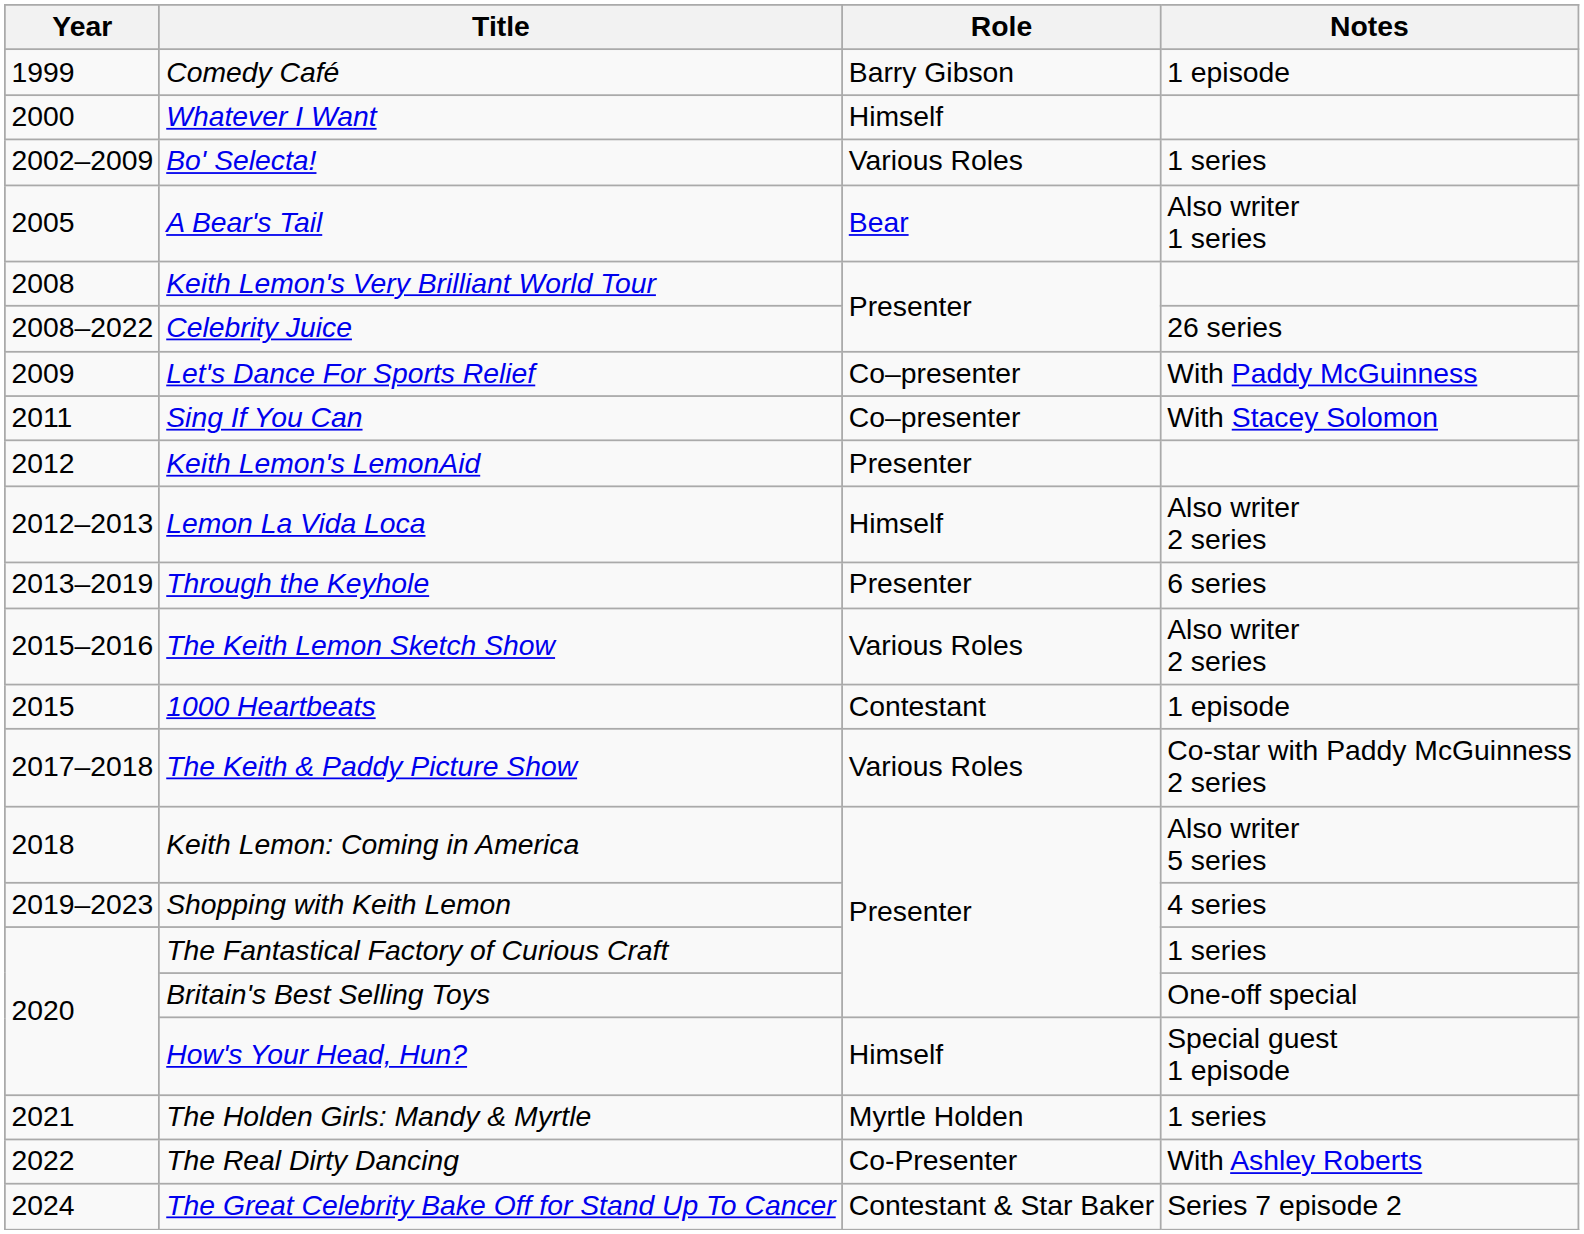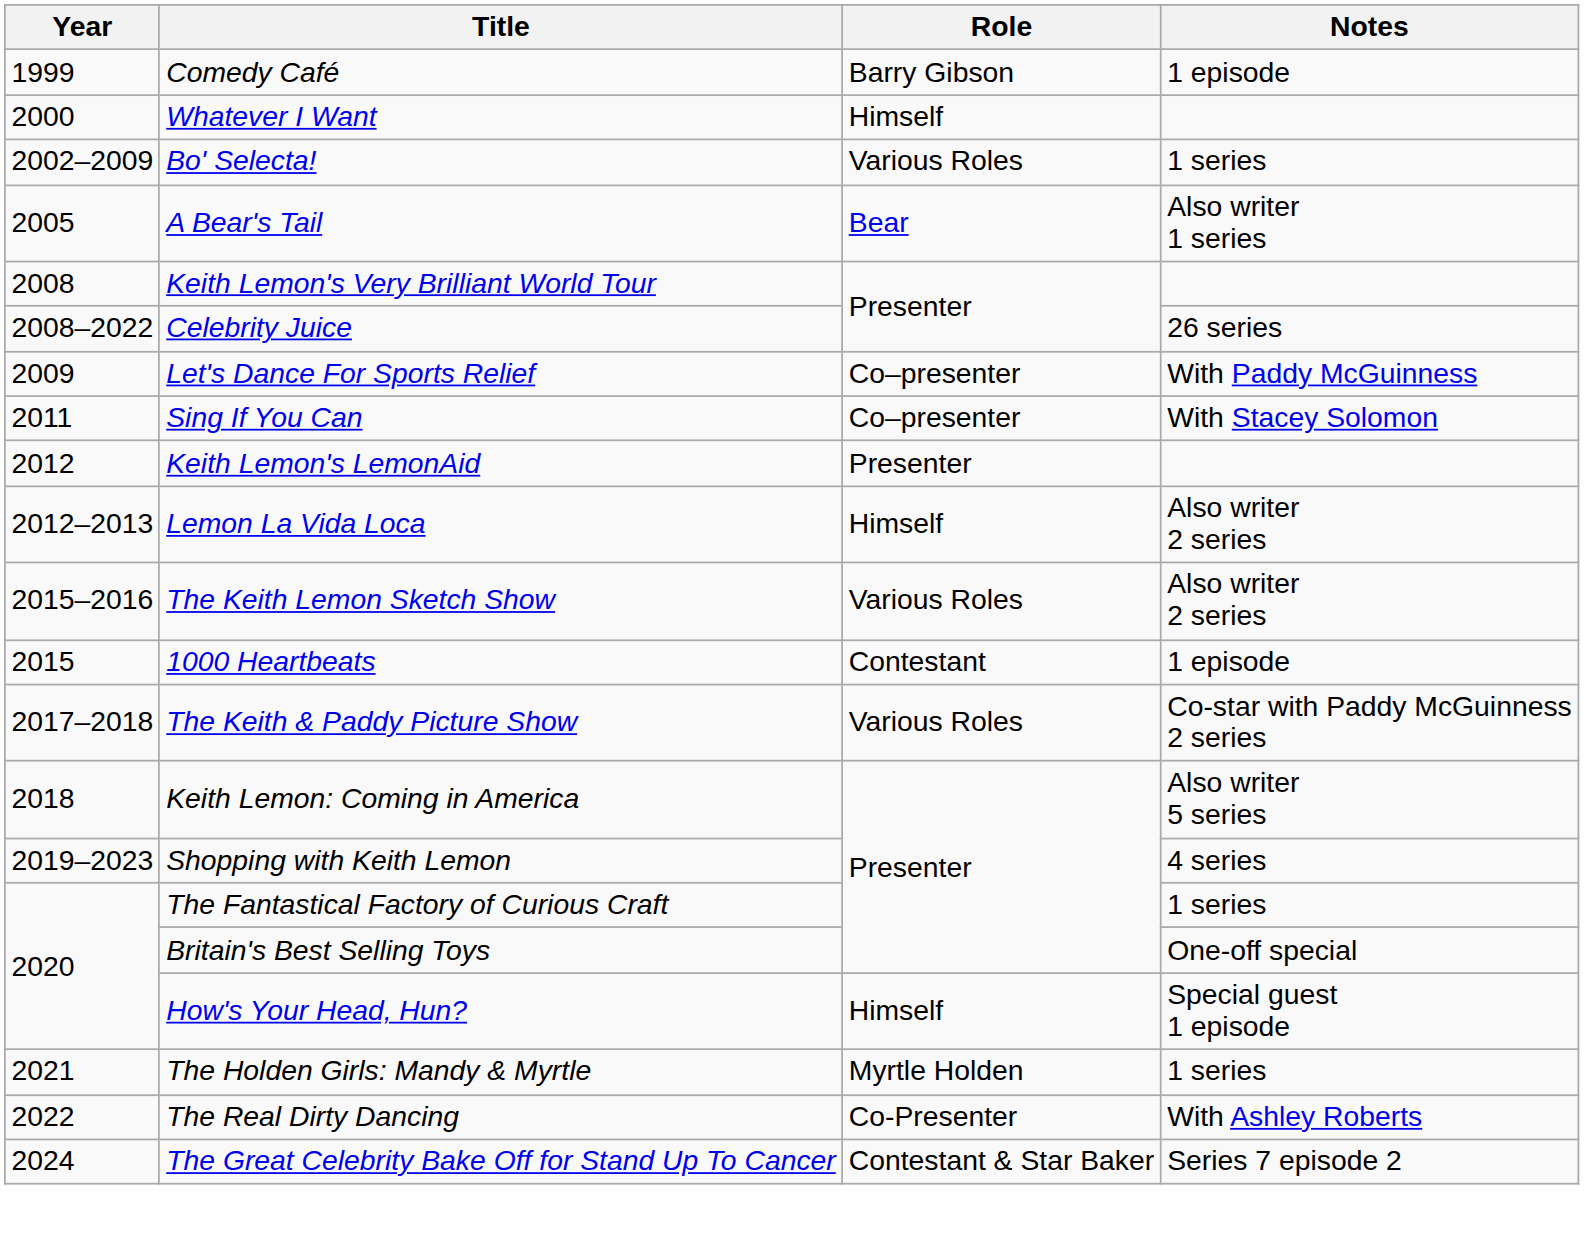 <table class="wikitable sortable">
 <tr>
 <th>Year</th>
 <th>Title</th>
 <th>Role</th>
 <th class="unsortable">Notes</th>
 </tr>
 <tr>
 <td>1999</td>
 <td><em>Comedy Café</em></td>
 <td>Barry Gibson</td>
 <td>1 episode</td>
 </tr>
 <tr>
 <td>2000</td>
 <td><em><a href='#'>Whatever I Want</a></em></td>
 <td>Himself</td>
 <td></td>
 </tr>
 <tr>
 <td>2002–2009</td>
 <td><em><a href='#'>Bo' Selecta!</a></em></td>
 <td>Various Roles</td>
 <td>1 series</td>
 </tr>
 <tr>
 <td>2005</td>
 <td><em><a href='#'>A Bear's Tail</a></em></td>
 <td><a href='#'>Bear</a></td>
 <td>Also writer<br>1 series</td>
 </tr>
 <tr>
 <td>2008</td>
 <td><em><a href='#'>Keith Lemon's Very Brilliant World Tour</a></em></td>
 <td rowspan="2">Presenter</td>
 <td></td>
 </tr>
 <tr>
 <td>2008–2022</td>
 <td><em><a href='#'>Celebrity Juice</a></em></td>
 <td>26 series</td>
 </tr>
 <tr>
 <td>2009</td>
 <td><a href='#'><em>Let's Dance For Sports Relief</em></a></td>
 <td>Co–presenter</td>
 <td>With <a href='#'>Paddy McGuinness</a></td>
 </tr>
 <tr>
 <td>2011</td>
 <td><em><a href='#'>Sing If You Can</a></em></td>
 <td>Co–presenter</td>
 <td>With <a href='#'>Stacey Solomon</a></td>
 </tr>
 <tr>
 <td>2012</td>
 <td><em><a href='#'>Keith Lemon's LemonAid</a></em></td>
 <td>Presenter</td>
 <td></td>
 </tr>
 <tr>
 <td>2012–2013</td>
 <td><em><a href='#'>Lemon La Vida Loca</a></em></td>
 <td>Himself</td>
 <td>Also writer<br>2 series</td>
 </tr>
 <tr>
-<td>2013–2019</td>
-<td><em><a href='#'>Through the Keyhole</a></em></td>
-<td>Presenter</td>
-<td>6 series</td>
-</tr>
-<tr>
 <td>2015–2016</td>
 <td><em><a href='#'>The Keith Lemon Sketch Show</a></em></td>
 <td>Various Roles</td>
 <td>Also writer<br>2 series</td>
 </tr>
 <tr>
 <td>2015</td>
 <td><em><a href='#'>1000 Heartbeats</a></em></td>
 <td>Contestant</td>
 <td>1 episode</td>
 </tr>
 <tr>
 <td>2017–2018</td>
 <td><em><a href='#'>The Keith & Paddy Picture Show</a></em></td>
 <td>Various Roles</td>
 <td>Co-star with Paddy McGuinness<br>2 series</td>
 </tr>
 <tr>
 <td>2018</td>
 <td><em>Keith Lemon: Coming in America</em></td>
 <td rowspan="4">Presenter</td>
 <td>Also writer<br>5 series</td>
 </tr>
 <tr>
 <td>2019–2023</td>
 <td><em>Shopping with Keith Lemon</em></td>
 <td>4 series</td>
 </tr>
 <tr>
 <td rowspan="3">2020</td>
 <td><em>The Fantastical Factory of Curious Craft</em></td>
 <td>1 series</td>
 </tr>
 <tr>
 <td><em>Britain's Best Selling Toys</em></td>
 <td>One-off special</td>
 </tr>
 <tr>
 <td><em><a href='#'>How's Your Head, Hun?</a></em></td>
 <td>Himself</td>
 <td>Special guest<br>1 episode</td>
 </tr>
 <tr>
 <td>2021</td>
 <td><em>The Holden Girls: Mandy & Myrtle</em></td>
 <td>Myrtle Holden</td>
 <td>1 series</td>
 </tr>
 <tr>
 <td>2022</td>
 <td><em>The Real Dirty Dancing</em></td>
 <td>Co-Presenter</td>
 <td>With <a href='#'>Ashley Roberts</a></td>
 </tr>
 <tr>
 <td>2024</td>
 <td><em><a href='#'>The Great Celebrity Bake Off for Stand Up To Cancer</a></em></td>
 <td>Contestant & Star Baker</td>
 <td>Series 7 episode 2</td>
 </tr>
 </table>
